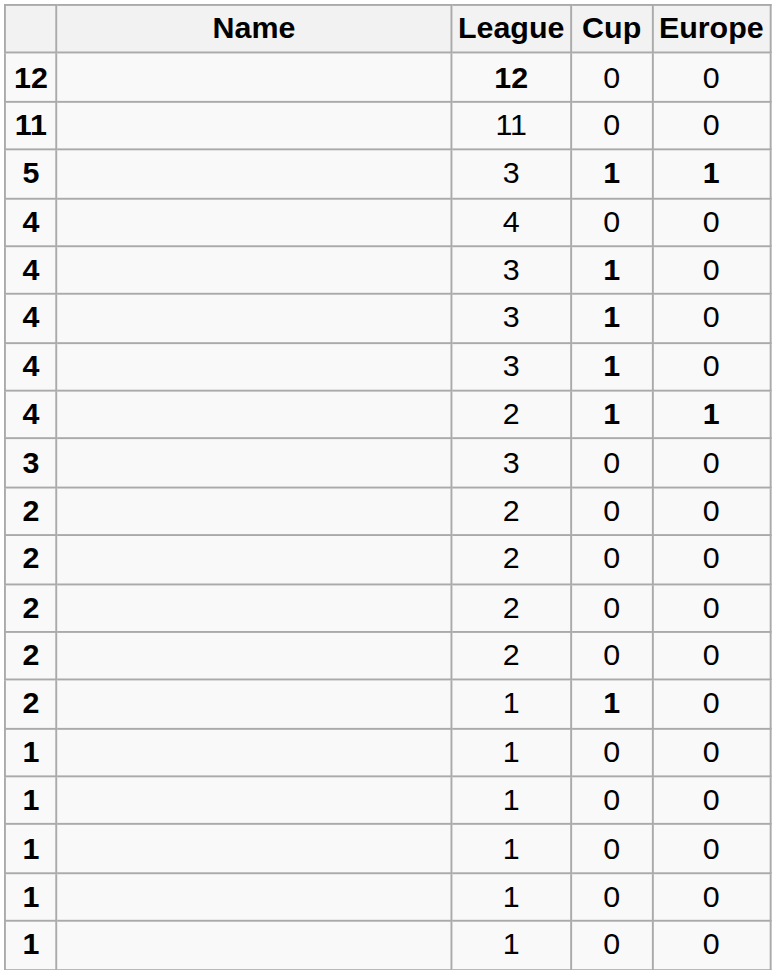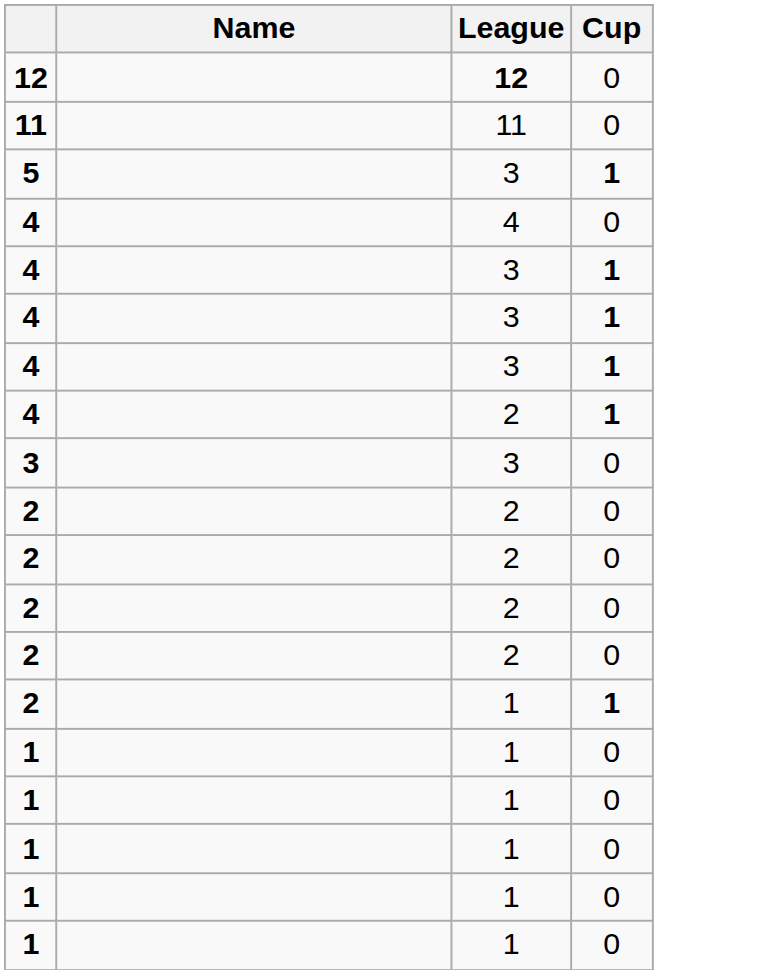 <table class="wikitable sortable" style="text-align:center">
 <tr>
 <th width="20"></th>
 <th width="200">Name</th>
 <th width="35">League</th>
 <th width="35">Cup</th>
-<th width="35">Europe</th>
 </tr>
 <tr>
 <td><strong>12</strong></td>
 <td></td>
 <td><strong>12</strong></td>
-<td>0</td>
 <td>0</td>
 </tr>
 <tr>
 <td><strong>11</strong></td>
 <td></td>
 <td>11</td>
 <td>0</td>
-<td>0</td>
 </tr>
 <tr>
 <td><strong>5</strong></td>
 <td></td>
 <td>3</td>
-<td><strong>1</strong></td>
 <td><strong>1</strong></td>
 </tr>
 <tr>
 <td><strong>4</strong></td>
 <td></td>
 <td>4</td>
 <td>0</td>
-<td>0</td>
 </tr>
 <tr>
 <td><strong>4</strong></td>
 <td></td>
 <td>3</td>
 <td><strong>1</strong></td>
-<td>0</td>
 </tr>
 <tr>
 <td><strong>4</strong></td>
 <td></td>
 <td>3</td>
 <td><strong>1</strong></td>
-<td>0</td>
 </tr>
 <tr>
 <td><strong>4</strong></td>
 <td></td>
 <td>3</td>
 <td><strong>1</strong></td>
-<td>0</td>
 </tr>
 <tr>
 <td><strong>4</strong></td>
 <td></td>
 <td>2</td>
-<td><strong>1</strong></td>
 <td><strong>1</strong></td>
 </tr>
 <tr>
 <td><strong>3</strong></td>
 <td></td>
 <td>3</td>
 <td>0</td>
+</tr>
+<tr>
+<td><strong>2</strong></td>
+<td></td>
+<td>2</td>
 <td>0</td>
 </tr>
 <tr>
 <td><strong>2</strong></td>
 <td></td>
 <td>2</td>
 <td>0</td>
+</tr>
+<tr>
+<td><strong>2</strong></td>
+<td></td>
+<td>2</td>
 <td>0</td>
 </tr>
 <tr>
 <td><strong>2</strong></td>
 <td></td>
 <td>2</td>
 <td>0</td>
-<td>0</td>
-</tr>
-<tr>
-<td><strong>2</strong></td>
-<td></td>
-<td>2</td>
-<td>0</td>
-<td>0</td>
-</tr>
-<tr>
-<td><strong>2</strong></td>
-<td></td>
-<td>2</td>
-<td>0</td>
-<td>0</td>
 </tr>
 <tr>
 <td><strong>2</strong></td>
 <td></td>
 <td>1</td>
 <td><strong>1</strong></td>
+</tr>
+<tr>
+<td><strong>1</strong></td>
+<td></td>
+<td>1</td>
 <td>0</td>
 </tr>
 <tr>
 <td><strong>1</strong></td>
 <td></td>
 <td>1</td>
 <td>0</td>
+</tr>
+<tr>
+<td><strong>1</strong></td>
+<td></td>
+<td>1</td>
 <td>0</td>
 </tr>
 <tr>
 <td><strong>1</strong></td>
 <td></td>
 <td>1</td>
 <td>0</td>
-<td>0</td>
 </tr>
 <tr>
 <td><strong>1</strong></td>
 <td></td>
 <td>1</td>
 <td>0</td>
-<td>0</td>
-</tr>
-<tr>
-<td><strong>1</strong></td>
-<td></td>
-<td>1</td>
-<td>0</td>
-<td>0</td>
-</tr>
-<tr>
-<td><strong>1</strong></td>
-<td></td>
-<td>1</td>
-<td>0</td>
-<td>0</td>
 </tr>
 </table>
